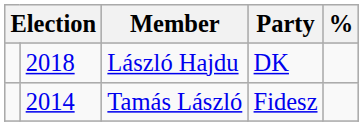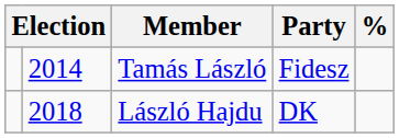 <table class=wikitable>
 <tr>
 <th colspan=2>Election</th>
 <th>Member</th>
 <th>Party</th>
 <th>%</th>
 </tr>
 <tr>
 <td bgcolor=></td>
+<td><a href='#'>2014</a></td>
+<td><a href='#'>Tamás László</a></td>
+<td><a href='#'>Fidesz</a></td>
+<td align=right></td>
+</tr>
+<tr>
+<td bgcolor=></td>
 <td><a href='#'>2018</a></td>
 <td><a href='#'>László Hajdu</a></td>
 <td><a href='#'>DK</a></td>
 <td align=right></td>
 </tr>
-<tr>
-<td bgcolor=></td>
-<td><a href='#'>2014</a></td>
-<td><a href='#'>Tamás László</a></td>
-<td><a href='#'>Fidesz</a></td>
-<td align=right></td>
-</tr>
 </table>
